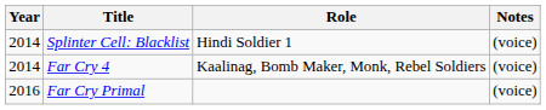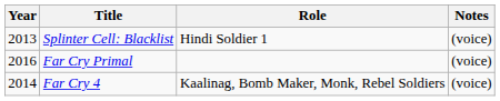 <table class="wikitable">
 <tr>
 <th>Year</th>
 <th>Title</th>
 <th>Role</th>
 <th>Notes</th>
 </tr>
 <tr>
-<td>2014</td>
+<td>2013</td>
 <td><em><a href='#'>Splinter Cell: Blacklist</a></em></td>
 <td>Hindi Soldier 1</td>
+<td>(voice)</td>
+</tr>
+<tr>
+<td>2016</td>
+<td><em><a href='#'>Far Cry Primal</a></em></td>
+<td></td>
 <td>(voice)</td>
 </tr>
 <tr>
 <td>2014</td>
 <td><em><a href='#'>Far Cry 4</a></em></td>
 <td>Kaalinag, Bomb Maker, Monk, Rebel Soldiers</td>
 <td>(voice)</td>
 </tr>
-<tr>
-<td>2016</td>
-<td><em><a href='#'>Far Cry Primal</a></em></td>
-<td></td>
-<td>(voice)</td>
-</tr>
 </table>
